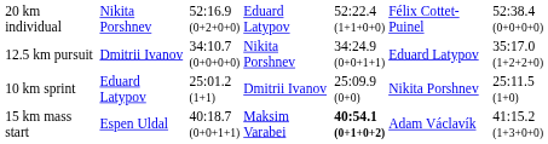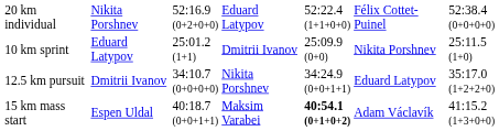 <table>
 <tr>
 <td>20 km individual<br></td>
 <td> <a href='#'>Nikita Porshnev</a></td>
 <td>52:16.9<br><small>(0+2+0+0)</small></td>
 <td> <a href='#'>Eduard Latypov</a></td>
 <td>52:22.4<br><small>(1+1+0+0)</small></td>
 <td> <a href='#'>Félix Cottet-Puinel</a></td>
 <td>52:38.4<br><small>(0+0+0+0)</small></td>
 </tr>
 <tr>
+<td>10 km sprint<br></td>
+<td> <a href='#'>Eduard Latypov</a></td>
+<td>25:01.2<br><small>(1+1)</small></td>
+<td> <a href='#'>Dmitrii Ivanov</a></td>
+<td>25:09.9<br><small>(0+0)</small></td>
+<td> <a href='#'>Nikita Porshnev</a></td>
+<td>25:11.5<br><small>(1+0)</small></td>
+</tr>
+<tr>
 <td>12.5 km pursuit<br></td>
 <td> <a href='#'>Dmitrii Ivanov</a></td>
 <td>34:10.7<br><small>(0+0+0+0)</small></td>
 <td> <a href='#'>Nikita Porshnev</a></td>
 <td>34:24.9<br><small>(0+0+1+1)</small></td>
 <td> <a href='#'>Eduard Latypov</a></td>
 <td>35:17.0<br><small>(1+2+2+0)</small></td>
-</tr>
-<tr>
-<td>10 km sprint<br></td>
-<td> <a href='#'>Eduard Latypov</a></td>
-<td>25:01.2<br><small>(1+1)</small></td>
-<td> <a href='#'>Dmitrii Ivanov</a></td>
-<td>25:09.9<br><small>(0+0)</small></td>
-<td> <a href='#'>Nikita Porshnev</a></td>
-<td>25:11.5<br><small>(1+0)</small></td>
 </tr>
 <tr>
 <td>15 km mass start<br></td>
 <td> <a href='#'>Espen Uldal</a></td>
 <td>40:18.7<br><small>(0+0+1+1)</small></td>
 <td> <a href='#'>Maksim Varabei</a></td>
 <td><strong>40:54.1<br><small>(0+1+0+2)</small></strong></td>
 <td> <a href='#'>Adam Václavík</a></td>
 <td>41:15.2<br><small>(1+3+0+0)</small></td>
 </tr>
 </table>
